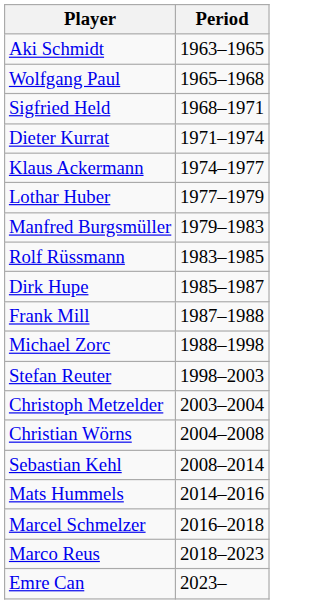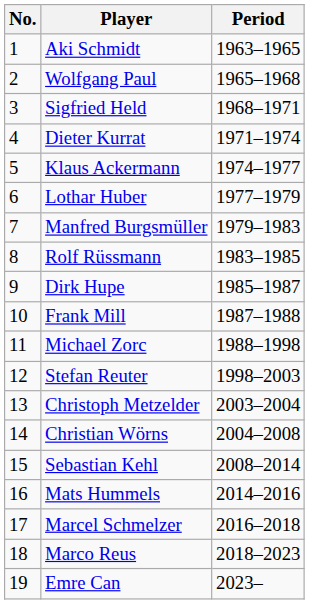 <table class="wikitable alternance">
 <tr>
+<th>No.</th>
 <th>Player</th>
 <th>Period</th>
 </tr>
 <tr>
+<td>1</td>
 <td> <a href='#'>Aki Schmidt</a></td>
 <td>1963–1965</td>
 </tr>
 <tr>
+<td>2</td>
 <td> <a href='#'>Wolfgang Paul</a></td>
 <td>1965–1968</td>
 </tr>
 <tr>
+<td>3</td>
 <td> <a href='#'>Sigfried Held</a></td>
 <td>1968–1971</td>
 </tr>
 <tr>
+<td>4</td>
 <td> <a href='#'>Dieter Kurrat</a></td>
 <td>1971–1974</td>
 </tr>
 <tr>
+<td>5</td>
 <td> <a href='#'>Klaus Ackermann</a></td>
 <td>1974–1977</td>
 </tr>
 <tr>
+<td>6</td>
 <td> <a href='#'>Lothar Huber</a></td>
 <td>1977–1979</td>
 </tr>
 <tr>
+<td>7</td>
 <td> <a href='#'>Manfred Burgsmüller</a></td>
 <td>1979–1983</td>
 </tr>
 <tr>
+<td>8</td>
 <td> <a href='#'>Rolf Rüssmann</a></td>
 <td>1983–1985</td>
 </tr>
 <tr>
+<td>9</td>
 <td> <a href='#'>Dirk Hupe</a></td>
 <td>1985–1987</td>
 </tr>
 <tr>
+<td>10</td>
 <td> <a href='#'>Frank Mill</a></td>
 <td>1987–1988</td>
 </tr>
 <tr>
+<td>11</td>
 <td> <a href='#'>Michael Zorc</a></td>
 <td>1988–1998</td>
 </tr>
 <tr>
+<td>12</td>
 <td> <a href='#'>Stefan Reuter</a></td>
 <td>1998–2003</td>
 </tr>
 <tr>
+<td>13</td>
 <td> <a href='#'>Christoph Metzelder</a></td>
 <td>2003–2004</td>
 </tr>
 <tr>
+<td>14</td>
 <td> <a href='#'>Christian Wörns</a></td>
 <td>2004–2008</td>
 </tr>
 <tr>
+<td>15</td>
 <td> <a href='#'>Sebastian Kehl</a></td>
 <td>2008–2014</td>
 </tr>
 <tr>
+<td>16</td>
 <td> <a href='#'>Mats Hummels</a></td>
 <td>2014–2016</td>
 </tr>
 <tr>
+<td>17</td>
 <td> <a href='#'>Marcel Schmelzer</a></td>
 <td>2016–2018</td>
 </tr>
 <tr>
+<td>18</td>
 <td> <a href='#'>Marco Reus</a></td>
 <td>2018–2023</td>
 </tr>
 <tr>
+<td>19</td>
 <td> <a href='#'>Emre Can</a></td>
 <td>2023–</td>
 </tr>
 </table>
